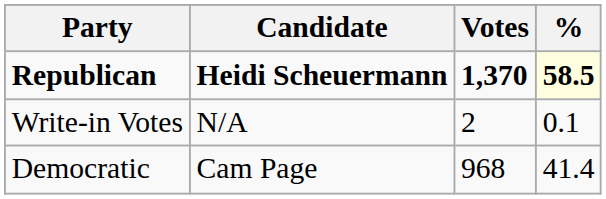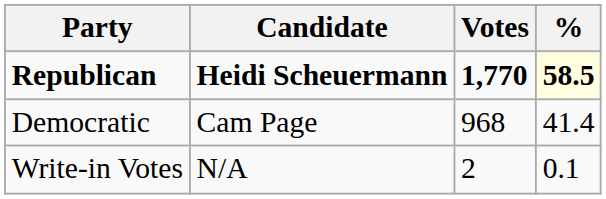 <table class="wikitable">
 <tr>
 <th>Party</th>
 <th>Candidate</th>
 <th>Votes</th>
 <th>%</th>
 </tr>
 <tr>
 <td><strong>Republican</strong></td>
 <td><strong>Heidi Scheuermann</strong></td>
-<td><strong>1,370</strong></td>
+<td><strong>1,770</strong></td>
 <td style="background: lightyellow;"><strong>58.5</strong></td>
+</tr>
+<tr>
+<td>Democratic</td>
+<td>Cam Page</td>
+<td>968</td>
+<td>41.4</td>
 </tr>
 <tr>
 <td>Write-in Votes</td>
 <td>N/A</td>
 <td>2</td>
 <td>0.1</td>
 </tr>
-<tr>
-<td>Democratic</td>
-<td>Cam Page</td>
-<td>968</td>
-<td>41.4</td>
-</tr>
 </table>
